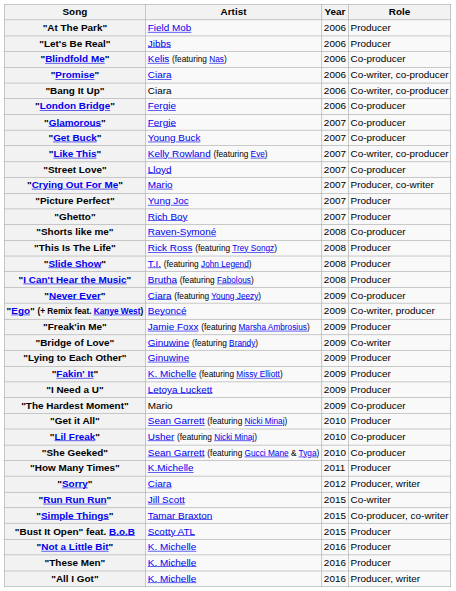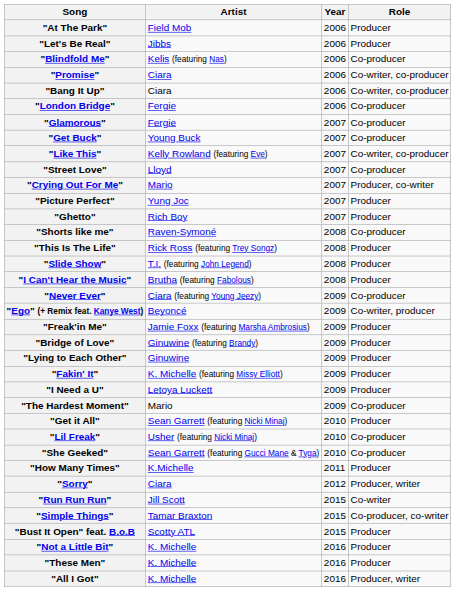 <table class="wikitable sortable plainrowheaders">
 <tr>
 <th scope="col">Song</th>
 <th scope="col">Artist</th>
 <th scope="col">Year</th>
 <th scope="col">Role</th>
 </tr>
 <tr>
 <th scope="row">"At The Park"</th>
 <td><a href='#'>Field Mob</a></td>
 <td>2006</td>
 <td>Producer</td>
 </tr>
 <tr>
 <th scope="row">"Let's Be Real"</th>
 <td><a href='#'>Jibbs</a></td>
 <td>2006</td>
 <td>Producer</td>
 </tr>
 <tr>
 <th scope="row">"<a href='#'>Blindfold Me</a>"</th>
 <td><a href='#'>Kelis</a> <small>(featuring <a href='#'>Nas</a>)</small></td>
 <td>2006</td>
 <td>Co-producer</td>
 </tr>
 <tr>
 <th scope="row">"<a href='#'>Promise</a>"</th>
 <td><a href='#'>Ciara</a></td>
 <td>2006</td>
 <td>Co-writer, co-producer</td>
 </tr>
 <tr>
 <th scope="row">"Bang It Up"</th>
 <td>Ciara</td>
 <td>2006</td>
 <td>Co-writer, co-producer</td>
 </tr>
 <tr>
 <th scope="row">"<a href='#'>London Bridge</a>"</th>
 <td><a href='#'>Fergie</a></td>
 <td>2006</td>
 <td>Co-producer</td>
 </tr>
 <tr>
 <th scope="row">"<a href='#'>Glamorous</a>"</th>
 <td><a href='#'>Fergie</a></td>
 <td>2007</td>
 <td>Co-producer</td>
 </tr>
 <tr>
 <th scope="row">"<a href='#'>Get Buck</a>"</th>
 <td><a href='#'>Young Buck</a></td>
 <td>2007</td>
 <td>Co-producer</td>
 </tr>
 <tr>
 <th scope="row">"<a href='#'>Like This</a>"</th>
 <td><a href='#'>Kelly Rowland</a> <small>(featuring <a href='#'>Eve</a>)</small></td>
 <td>2007</td>
 <td>Co-writer, co-producer</td>
 </tr>
 <tr>
 <th scope="row">"Street Love"</th>
 <td><a href='#'>Lloyd</a></td>
 <td>2007</td>
 <td>Co-producer</td>
 </tr>
 <tr>
 <th scope="row">"<a href='#'>Crying Out For Me</a>"</th>
 <td><a href='#'>Mario</a></td>
 <td>2007</td>
 <td>Producer, co-writer</td>
 </tr>
 <tr>
 <th scope="row">"Picture Perfect"</th>
 <td><a href='#'>Yung Joc</a></td>
 <td>2007</td>
 <td>Producer</td>
 </tr>
 <tr>
 <th scope="row">"Ghetto"</th>
 <td><a href='#'>Rich Boy</a></td>
 <td>2007</td>
 <td>Producer</td>
 </tr>
 <tr>
 <th scope="row">"Shorts like me"</th>
 <td><a href='#'>Raven-Symoné</a></td>
 <td>2008</td>
 <td>Co-producer</td>
 </tr>
 <tr>
 <th scope="row">"This Is The Life"</th>
 <td><a href='#'>Rick Ross</a> <small>(featuring <a href='#'>Trey Songz</a>)</small></td>
 <td>2008</td>
 <td>Producer</td>
 </tr>
 <tr>
 <th scope="row">"<a href='#'>Slide Show</a>"</th>
 <td><a href='#'>T.I.</a> <small>(featuring <a href='#'>John Legend</a>)</small></td>
 <td>2008</td>
 <td>Producer</td>
 </tr>
 <tr>
 <th scope="row">"<a href='#'>I Can't Hear the Music</a>"</th>
 <td><a href='#'>Brutha</a> <small>(featuring <a href='#'>Fabolous</a>)</small></td>
 <td>2008</td>
 <td>Producer</td>
 </tr>
 <tr>
 <th scope="row">"<a href='#'>Never Ever</a>"</th>
 <td><a href='#'>Ciara</a> <small>(featuring <a href='#'>Young Jeezy</a>)</small></td>
 <td>2009</td>
 <td>Co-producer</td>
 </tr>
 <tr>
 <th scope="row">"<a href='#'>Ego</a>" <small>(+ Remix feat. <a href='#'>Kanye West</a>)</small></th>
 <td><a href='#'>Beyoncé</a></td>
 <td>2009</td>
 <td>Co-writer, producer</td>
 </tr>
 <tr>
 <th scope="row">"Freak'in Me"</th>
 <td><a href='#'>Jamie Foxx</a> <small>(featuring <a href='#'>Marsha Ambrosius</a>)</small></td>
 <td>2009</td>
 <td>Producer</td>
 </tr>
 <tr>
 <th scope="row">"Bridge of Love"</th>
 <td><a href='#'>Ginuwine</a> <small>(featuring <a href='#'>Brandy</a>)</small></td>
 <td>2009</td>
-<td>Co-writer</td>
+<td>Producer</td>
 </tr>
 <tr>
 <th scope="row">"Lying to Each Other"</th>
 <td><a href='#'>Ginuwine</a></td>
 <td>2009</td>
 <td>Producer</td>
 </tr>
 <tr>
 <th scope="row">"<a href='#'>Fakin' It</a>"</th>
 <td><a href='#'>K. Michelle</a> <small>(featuring <a href='#'>Missy Elliott</a>)</small></td>
 <td>2009</td>
 <td>Producer</td>
 </tr>
 <tr>
 <th scope="row">"I Need a U"</th>
 <td><a href='#'>Letoya Luckett</a></td>
 <td>2009</td>
 <td>Producer</td>
 </tr>
 <tr>
 <th scope="row">"The Hardest Moment"</th>
 <td>Mario</td>
 <td>2009</td>
 <td>Co-producer</td>
 </tr>
 <tr>
 <th scope="row">"Get it All"</th>
 <td><a href='#'>Sean Garrett</a> <small>(featuring <a href='#'>Nicki Minaj</a>)</small></td>
 <td>2010</td>
 <td>Producer</td>
 </tr>
 <tr>
 <th scope="row">"<a href='#'>Lil Freak</a>"</th>
 <td><a href='#'>Usher</a> <small>(featuring <a href='#'>Nicki Minaj</a>)</small></td>
 <td>2010</td>
 <td>Co-producer</td>
 </tr>
 <tr>
 <th scope="row">"She Geeked"</th>
 <td><a href='#'>Sean Garrett</a> <small>(featuring <a href='#'>Gucci Mane</a> & <a href='#'>Tyga</a>)</small></td>
 <td>2010</td>
 <td>Co-producer</td>
 </tr>
 <tr>
 <th scope="row">"How Many Times"</th>
 <td><a href='#'>K.Michelle</a></td>
 <td>2011</td>
 <td>Producer</td>
 </tr>
 <tr>
 <th scope="row">"<a href='#'>Sorry</a>"</th>
 <td><a href='#'>Ciara</a></td>
 <td>2012</td>
 <td>Producer, writer</td>
 </tr>
 <tr>
 <th scope="row">"<a href='#'>Run Run Run</a>"</th>
 <td><a href='#'>Jill Scott</a></td>
 <td>2015</td>
 <td>Co-writer</td>
 </tr>
 <tr>
 <th scope="row">"<a href='#'>Simple Things</a>"</th>
 <td><a href='#'>Tamar Braxton</a></td>
 <td>2015</td>
 <td>Co-producer, co-writer</td>
 </tr>
 <tr>
 <th scope="row">"Bust It Open" feat. <a href='#'>B.o.B</a></th>
 <td><a href='#'>Scotty ATL</a></td>
 <td>2015</td>
 <td>Producer</td>
 </tr>
 <tr>
 <th scope="row">"<a href='#'>Not a Little Bit</a>"</th>
 <td><a href='#'>K. Michelle</a></td>
 <td>2016</td>
 <td>Producer</td>
 </tr>
 <tr>
 <th scope="row">"These Men"</th>
 <td><a href='#'>K. Michelle</a></td>
 <td>2016</td>
 <td>Producer</td>
 </tr>
 <tr>
 <th scope="row">"All I Got"</th>
 <td><a href='#'>K. Michelle</a></td>
 <td>2016</td>
 <td>Producer, writer</td>
 </tr>
 </table>
